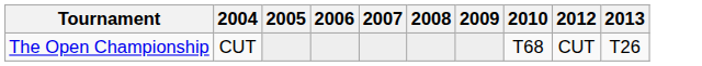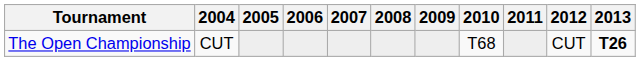 <table class="wikitable" style="font-size:95%;text-align:center;">
 <tr>
 <th>Tournament</th>
 <th>2004</th>
 <th>2005</th>
 <th>2006</th>
 <th>2007</th>
 <th>2008</th>
 <th>2009</th>
 <th>2010</th>
+<th>2011</th>
 <th>2012</th>
 <th>2013</th>
 </tr>
 <tr>
 <td align=left><a href='#'>The Open Championship</a></td>
 <td>CUT</td>
 <td style="background:#eeeeee;"></td>
 <td style="background:#eeeeee;"></td>
 <td style="background:#eeeeee;"></td>
 <td style="background:#eeeeee;"></td>
 <td style="background:#eeeeee;"></td>
 <td>T68</td>
+<td style="background:#eeeeee;"></td>
 <td>CUT</td>
-<td>T26</td>
+<td><strong>T26</strong></td>
 </tr>
 </table>
